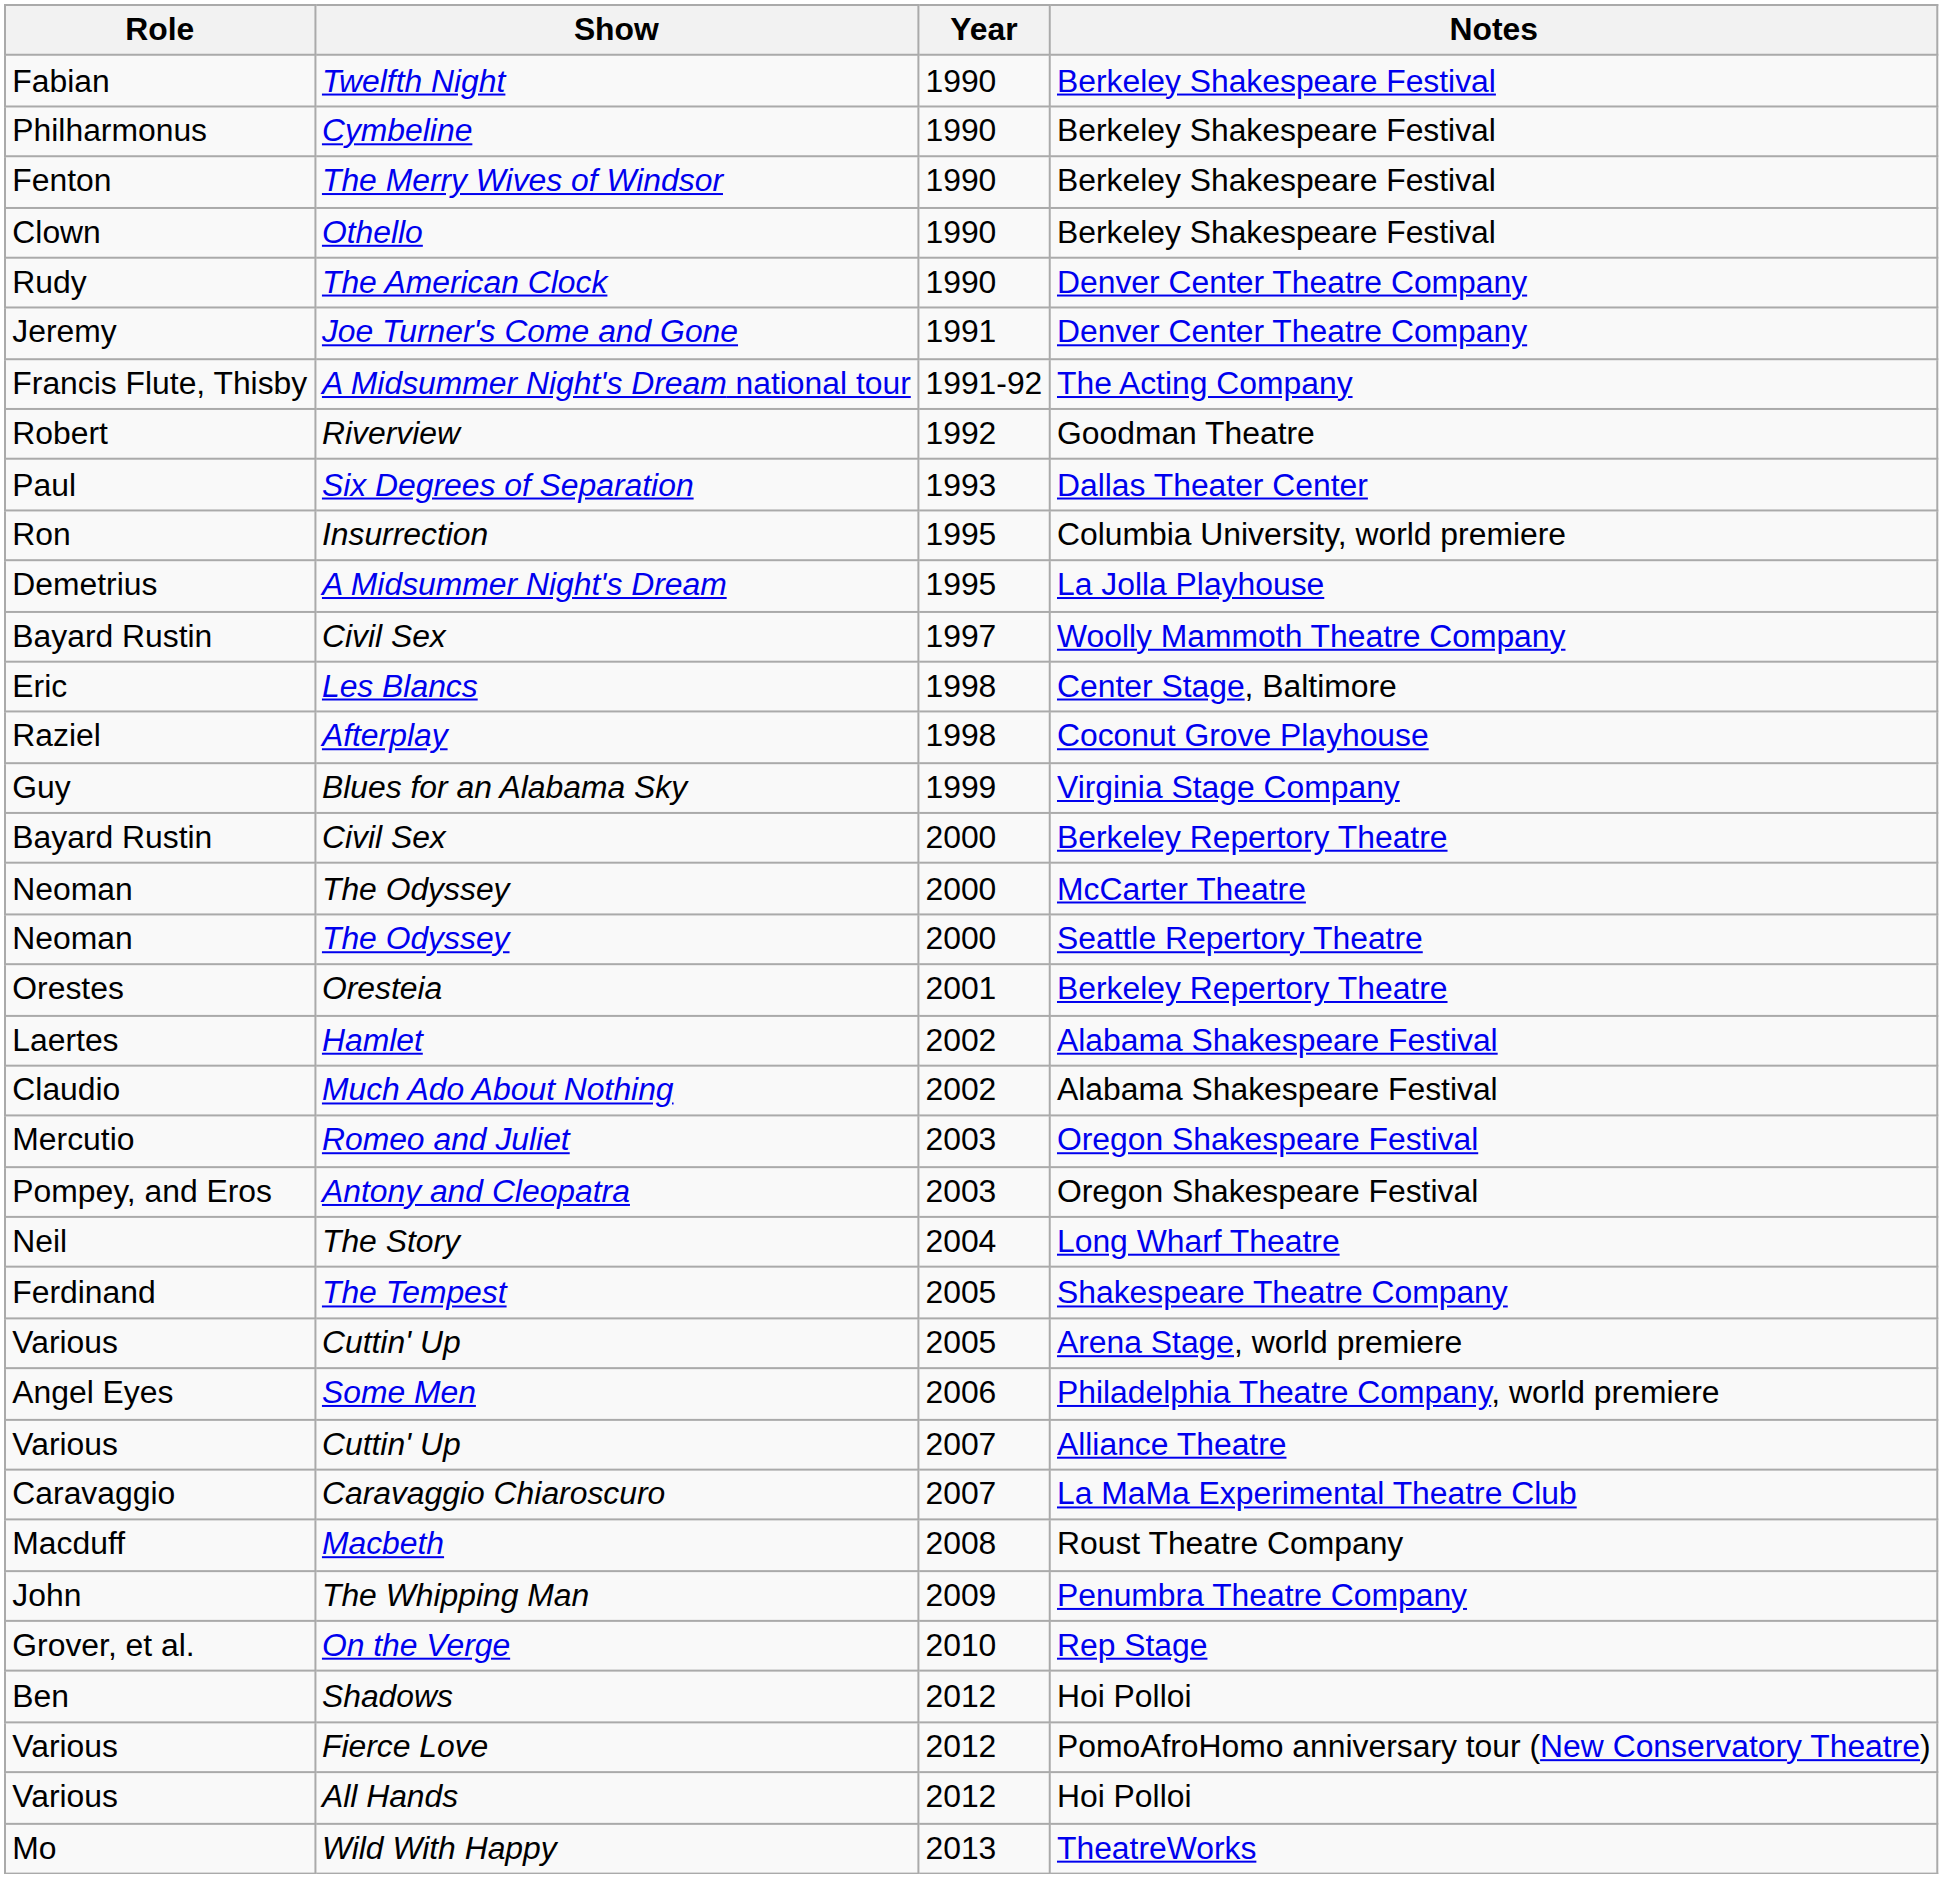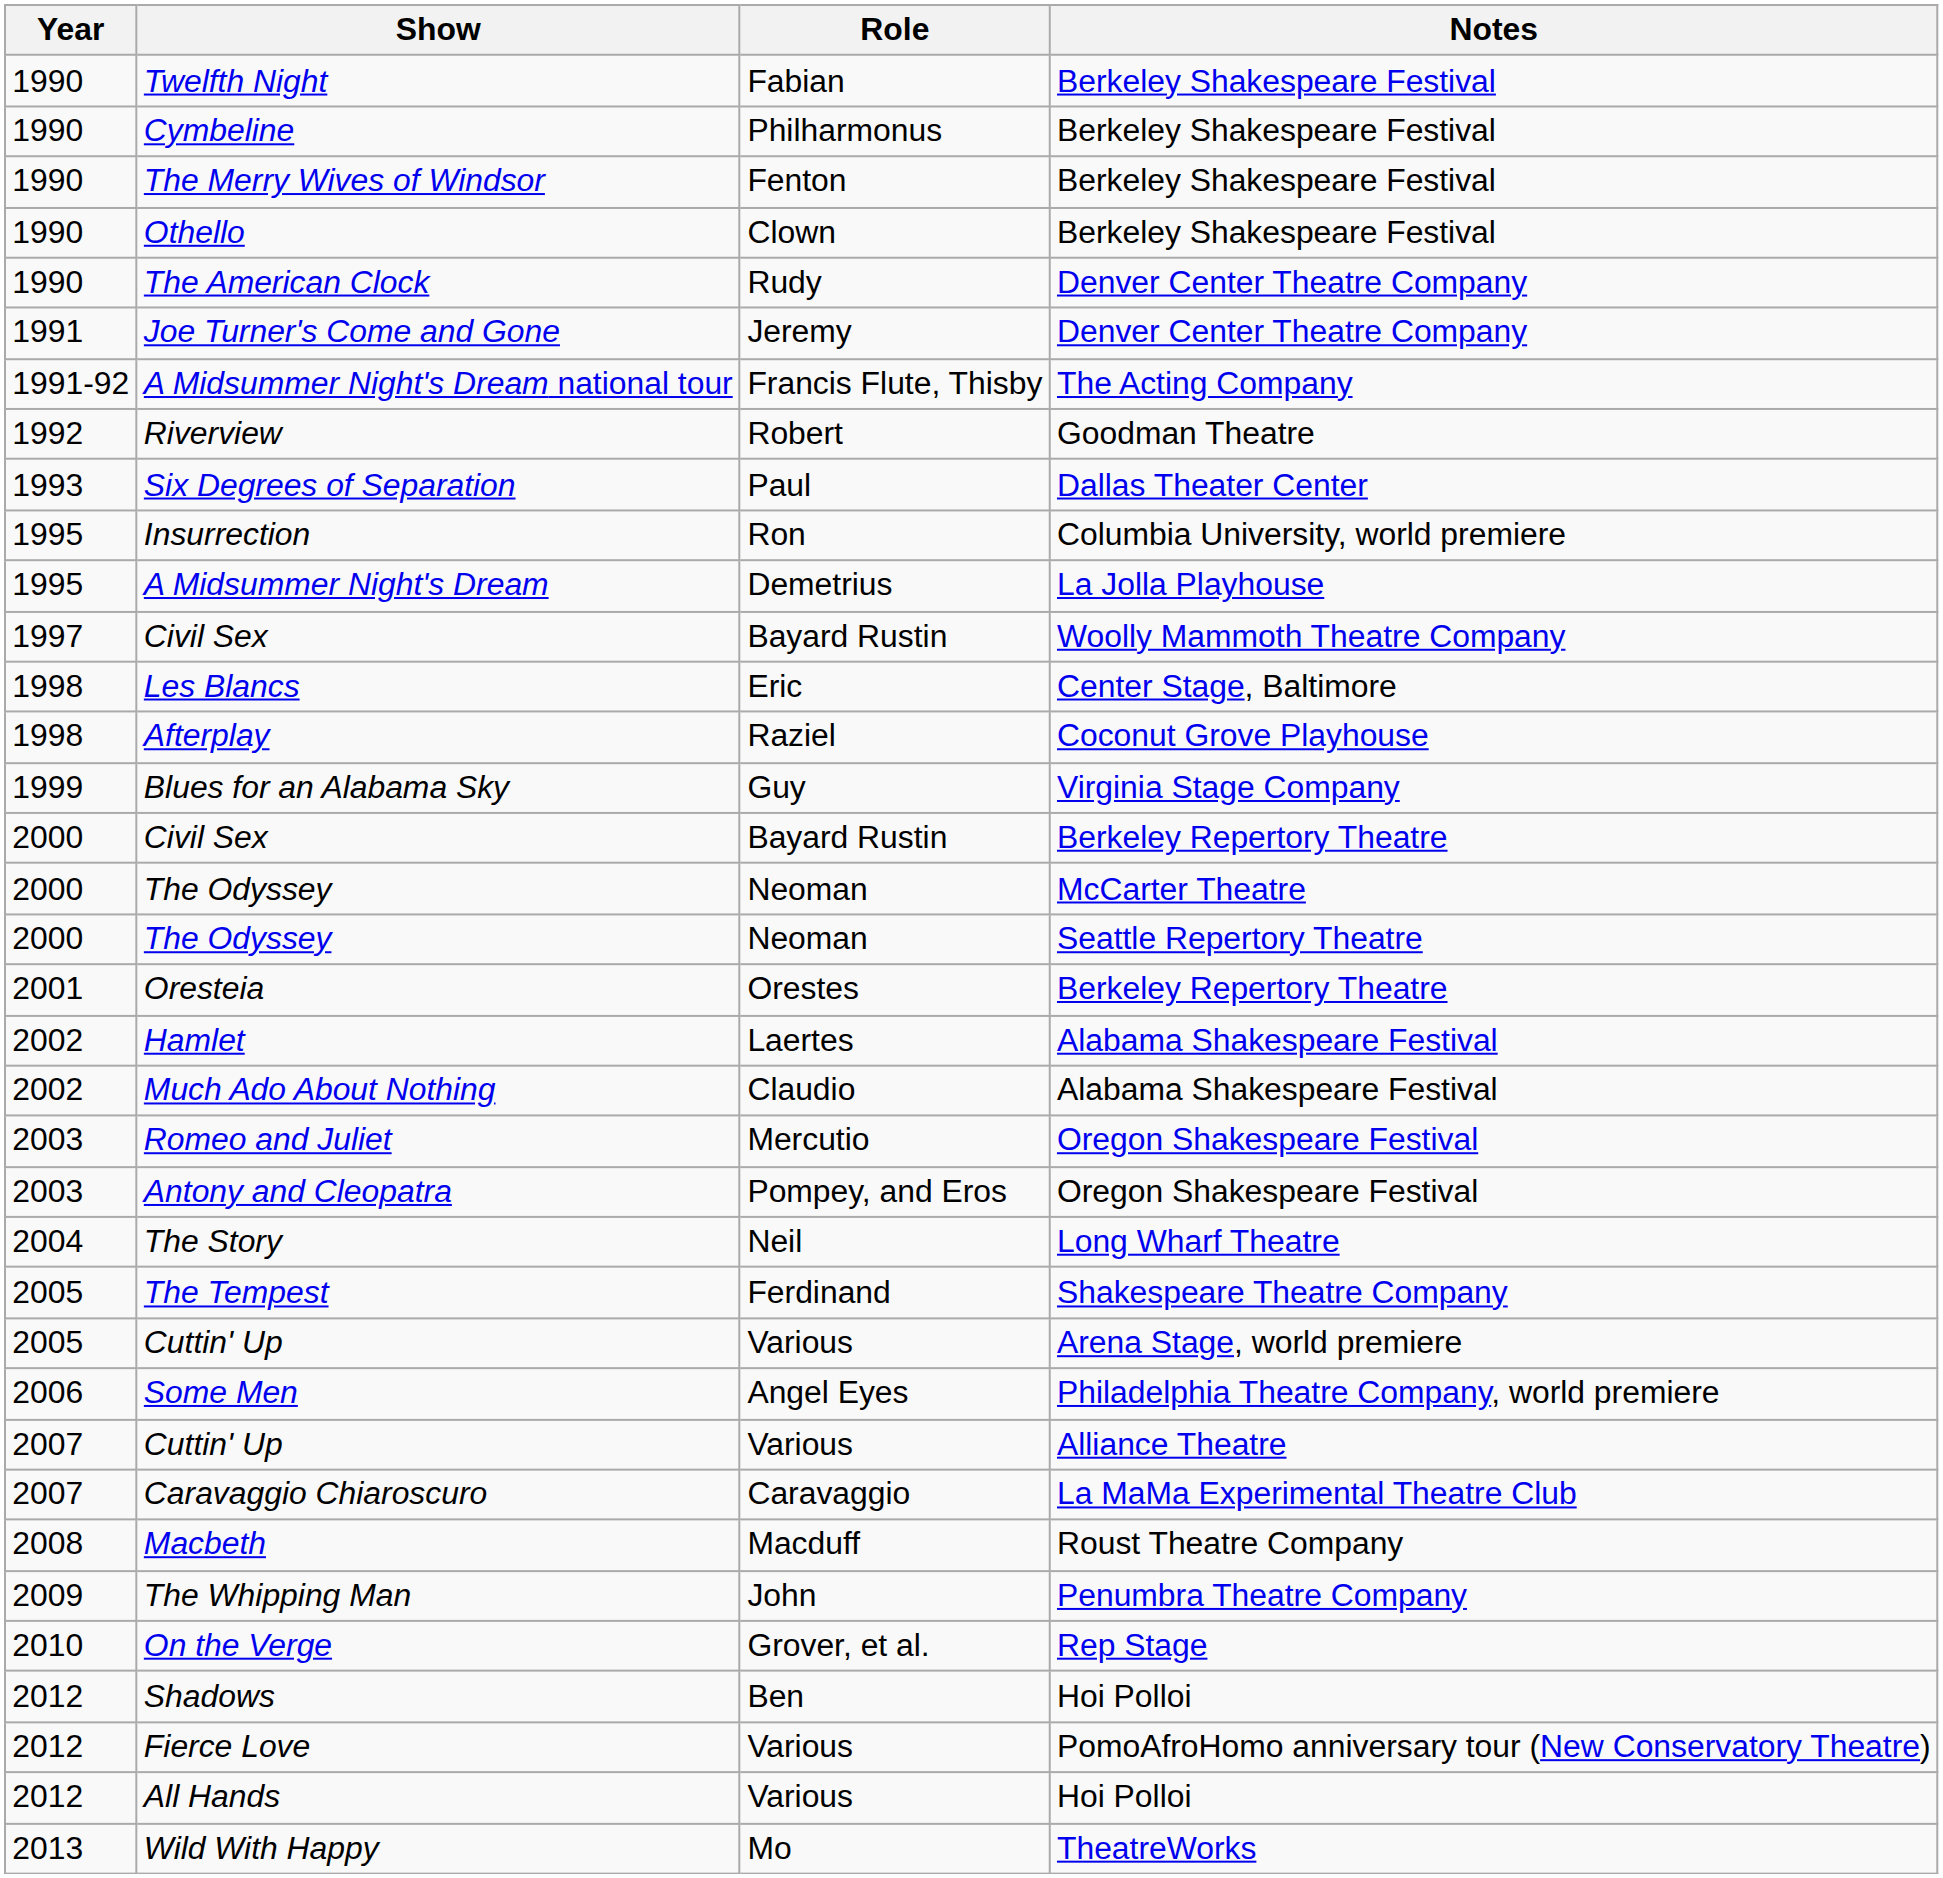 <table class="wikitable">
 <tr>
+<th>Year</th>
+<th>Show</th>
 <th>Role</th>
-<th>Show</th>
-<th>Year</th>
 <th>Notes</th>
 </tr>
 <tr>
+<td>1990</td>
+<td><em><a href='#'>Twelfth Night</a></em></td>
 <td>Fabian</td>
-<td><em><a href='#'>Twelfth Night</a></em></td>
-<td>1990</td>
 <td><a href='#'>Berkeley Shakespeare Festival</a></td>
 </tr>
 <tr>
+<td>1990</td>
+<td><em><a href='#'>Cymbeline</a></em></td>
 <td>Philharmonus</td>
-<td><em><a href='#'>Cymbeline</a></em></td>
-<td>1990</td>
 <td>Berkeley Shakespeare Festival</td>
 </tr>
 <tr>
+<td>1990</td>
+<td><em><a href='#'>The Merry Wives of Windsor</a></em></td>
 <td>Fenton</td>
-<td><em><a href='#'>The Merry Wives of Windsor</a></em></td>
-<td>1990</td>
 <td>Berkeley Shakespeare Festival</td>
 </tr>
 <tr>
+<td>1990</td>
+<td><em><a href='#'>Othello</a></em></td>
 <td>Clown</td>
-<td><em><a href='#'>Othello</a></em></td>
-<td>1990</td>
 <td>Berkeley Shakespeare Festival</td>
 </tr>
 <tr>
+<td>1990</td>
+<td><em><a href='#'>The American Clock</a></em></td>
 <td>Rudy</td>
-<td><em><a href='#'>The American Clock</a></em></td>
-<td>1990</td>
 <td><a href='#'>Denver Center Theatre Company</a></td>
 </tr>
 <tr>
+<td>1991</td>
+<td><em><a href='#'>Joe Turner's Come and Gone</a></em></td>
 <td>Jeremy</td>
-<td><em><a href='#'>Joe Turner's Come and Gone</a></em></td>
-<td>1991</td>
 <td><a href='#'>Denver Center Theatre Company</a></td>
 </tr>
 <tr>
+<td>1991-92</td>
+<td><a href='#'><em>A Midsummer Night's Dream</em> national tour</a></td>
 <td>Francis Flute, Thisby</td>
-<td><a href='#'><em>A Midsummer Night's Dream</em> national tour</a></td>
-<td>1991-92</td>
 <td><a href='#'>The Acting Company</a></td>
 </tr>
 <tr>
+<td>1992</td>
+<td><em>Riverview</em></td>
 <td>Robert</td>
-<td><em>Riverview</em></td>
-<td>1992</td>
 <td>Goodman Theatre</td>
 </tr>
 <tr>
+<td>1993</td>
+<td><a href='#'><em>Six Degrees of Separation</em></a></td>
 <td>Paul</td>
-<td><a href='#'><em>Six Degrees of Separation</em></a></td>
-<td>1993</td>
 <td><a href='#'>Dallas Theater Center</a></td>
 </tr>
 <tr>
+<td>1995</td>
+<td><em>Insurrection</em></td>
 <td>Ron</td>
-<td><em>Insurrection</em></td>
-<td>1995</td>
 <td>Columbia University, world premiere</td>
 </tr>
 <tr>
+<td>1995</td>
+<td><em><a href='#'>A Midsummer Night's Dream</a></em></td>
 <td>Demetrius</td>
-<td><em><a href='#'>A Midsummer Night's Dream</a></em></td>
-<td>1995</td>
 <td><a href='#'>La Jolla Playhouse</a></td>
 </tr>
 <tr>
+<td>1997</td>
+<td><em>Civil Sex</em></td>
 <td>Bayard Rustin</td>
-<td><em>Civil Sex</em></td>
-<td>1997</td>
 <td><a href='#'>Woolly Mammoth Theatre Company</a></td>
 </tr>
 <tr>
+<td>1998</td>
+<td><em><a href='#'>Les Blancs</a></em></td>
 <td>Eric</td>
-<td><em><a href='#'>Les Blancs</a></em></td>
-<td>1998</td>
 <td><a href='#'>Center Stage</a>, Baltimore</td>
 </tr>
 <tr>
+<td>1998</td>
+<td><a href='#'><em>Afterplay</em></a></td>
 <td>Raziel</td>
-<td><a href='#'><em>Afterplay</em></a></td>
-<td>1998</td>
 <td><a href='#'>Coconut Grove Playhouse</a></td>
 </tr>
 <tr>
+<td>1999</td>
+<td><em>Blues for an Alabama Sky</em></td>
 <td>Guy</td>
-<td><em>Blues for an Alabama Sky</em></td>
-<td>1999</td>
 <td><a href='#'>Virginia Stage Company</a></td>
 </tr>
 <tr>
+<td>2000</td>
+<td><em>Civil Sex</em></td>
 <td>Bayard Rustin</td>
-<td><em>Civil Sex</em></td>
-<td>2000</td>
 <td><a href='#'>Berkeley Repertory Theatre</a></td>
 </tr>
 <tr>
+<td>2000</td>
+<td><em>The Odyssey</em></td>
 <td>Neoman</td>
-<td><em>The Odyssey</em></td>
-<td>2000</td>
 <td><a href='#'>McCarter Theatre</a></td>
 </tr>
 <tr>
+<td>2000</td>
+<td><em><a href='#'>The Odyssey</a></em></td>
 <td>Neoman</td>
-<td><em><a href='#'>The Odyssey</a></em></td>
-<td>2000</td>
 <td><a href='#'>Seattle Repertory Theatre</a></td>
 </tr>
 <tr>
+<td>2001</td>
+<td><em>Oresteia</em></td>
 <td>Orestes</td>
-<td><em>Oresteia</em></td>
-<td>2001</td>
 <td><a href='#'>Berkeley Repertory Theatre</a></td>
 </tr>
 <tr>
+<td>2002</td>
+<td><em><a href='#'>Hamlet</a></em></td>
 <td>Laertes</td>
-<td><em><a href='#'>Hamlet</a></em></td>
-<td>2002</td>
 <td><a href='#'>Alabama Shakespeare Festival</a></td>
 </tr>
 <tr>
+<td>2002</td>
+<td><em><a href='#'>Much Ado About Nothing</a></em></td>
 <td>Claudio</td>
-<td><em><a href='#'>Much Ado About Nothing</a></em></td>
-<td>2002</td>
 <td>Alabama Shakespeare Festival</td>
 </tr>
 <tr>
+<td>2003</td>
+<td><em><a href='#'>Romeo and Juliet</a></em></td>
 <td>Mercutio</td>
-<td><em><a href='#'>Romeo and Juliet</a></em></td>
-<td>2003</td>
 <td><a href='#'>Oregon Shakespeare Festival</a></td>
 </tr>
 <tr>
+<td>2003</td>
+<td><em><a href='#'>Antony and Cleopatra</a></em></td>
 <td>Pompey, and Eros</td>
-<td><em><a href='#'>Antony and Cleopatra</a></em></td>
-<td>2003</td>
 <td>Oregon Shakespeare Festival</td>
 </tr>
 <tr>
+<td>2004</td>
+<td><em>The Story</em></td>
 <td>Neil</td>
-<td><em>The Story</em></td>
-<td>2004</td>
 <td><a href='#'>Long Wharf Theatre</a></td>
 </tr>
 <tr>
+<td>2005</td>
+<td><em><a href='#'>The Tempest</a></em></td>
 <td>Ferdinand</td>
-<td><em><a href='#'>The Tempest</a></em></td>
-<td>2005</td>
 <td><a href='#'>Shakespeare Theatre Company</a></td>
 </tr>
 <tr>
+<td>2005</td>
+<td><em>Cuttin' Up</em></td>
 <td>Various</td>
-<td><em>Cuttin' Up</em></td>
-<td>2005</td>
 <td><a href='#'>Arena Stage</a>, world premiere</td>
 </tr>
 <tr>
+<td>2006</td>
+<td><em><a href='#'>Some Men</a></em></td>
 <td>Angel Eyes</td>
-<td><em><a href='#'>Some Men</a></em></td>
-<td>2006</td>
 <td><a href='#'>Philadelphia Theatre Company</a>, world premiere</td>
 </tr>
 <tr>
+<td>2007</td>
+<td><em>Cuttin' Up</em></td>
 <td>Various</td>
-<td><em>Cuttin' Up</em></td>
-<td>2007</td>
 <td><a href='#'>Alliance Theatre</a></td>
 </tr>
 <tr>
+<td>2007</td>
+<td><em>Caravaggio Chiaroscuro</em></td>
 <td>Caravaggio</td>
-<td><em>Caravaggio Chiaroscuro</em></td>
-<td>2007</td>
 <td><a href='#'>La MaMa Experimental Theatre Club</a></td>
 </tr>
 <tr>
+<td>2008</td>
+<td><em><a href='#'>Macbeth</a></em></td>
 <td>Macduff</td>
-<td><em><a href='#'>Macbeth</a></em></td>
-<td>2008</td>
 <td>Roust Theatre Company</td>
 </tr>
 <tr>
+<td>2009</td>
+<td><em>The Whipping Man</em></td>
 <td>John</td>
-<td><em>The Whipping Man</em></td>
-<td>2009</td>
 <td><a href='#'>Penumbra Theatre Company</a></td>
 </tr>
 <tr>
+<td>2010</td>
+<td><a href='#'><em>On the Verge</em></a></td>
 <td>Grover, et al.</td>
-<td><a href='#'><em>On the Verge</em></a></td>
-<td>2010</td>
 <td><a href='#'>Rep Stage</a></td>
 </tr>
 <tr>
+<td>2012</td>
+<td><em>Shadows</em></td>
 <td>Ben</td>
-<td><em>Shadows</em></td>
-<td>2012</td>
 <td>Hoi Polloi</td>
 </tr>
 <tr>
+<td>2012</td>
+<td><em>Fierce Love</em></td>
 <td>Various</td>
-<td><em>Fierce Love</em></td>
-<td>2012</td>
 <td>PomoAfroHomo anniversary tour (<a href='#'>New Conservatory Theatre</a>)</td>
 </tr>
 <tr>
+<td>2012</td>
+<td><em>All Hands</em></td>
 <td>Various</td>
-<td><em>All Hands</em></td>
-<td>2012</td>
 <td>Hoi Polloi</td>
 </tr>
 <tr>
+<td>2013</td>
+<td><em>Wild With Happy</em></td>
 <td>Mo</td>
-<td><em>Wild With Happy</em></td>
-<td>2013</td>
 <td><a href='#'>TheatreWorks</a></td>
 </tr>
 </table>
